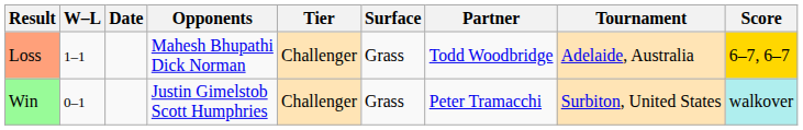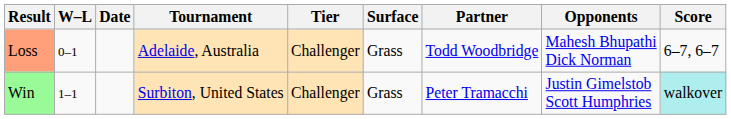 <table class="sortable wikitable">
 <tr>
 <th>Result</th>
 <th class="unsortable">W–L</th>
 <th>Date</th>
-<th>Opponents</th>
+<th>Tournament</th>
 <th>Tier</th>
 <th>Surface</th>
 <th>Partner</th>
-<th>Tournament</th>
+<th>Opponents</th>
 <th class="unsortable">Score</th>
 </tr>
 <tr>
 <td style="background:#ffa07a;">Loss</td>
-<td><small>1–1</small></td>
+<td><small>0–1</small></td>
 <td></td>
-<td> <a href='#'>Mahesh Bhupathi</a> <br>  <a href='#'>Dick Norman</a></td>
+<td style="background:moccasin;"><a href='#'>Adelaide</a>, Australia</td>
 <td style="background:moccasin;">Challenger</td>
 <td>Grass</td>
 <td> <a href='#'>Todd Woodbridge</a></td>
-<td style="background:moccasin;"><a href='#'>Adelaide</a>, Australia</td>
-<td style="background: gold;">6–7, 6–7</td>
+<td> <a href='#'>Mahesh Bhupathi</a> <br>  <a href='#'>Dick Norman</a></td>
+<td>6–7, 6–7</td>
 </tr>
 <tr>
 <td style="background:#98fb98;">Win</td>
-<td><small>0–1</small></td>
+<td><small>1–1</small></td>
 <td></td>
-<td> <a href='#'>Justin Gimelstob</a> <br>  <a href='#'>Scott Humphries</a></td>
+<td style="background:moccasin;"><a href='#'>Surbiton</a>, United States</td>
 <td style="background:moccasin;">Challenger</td>
 <td>Grass</td>
 <td> <a href='#'>Peter Tramacchi</a></td>
-<td style="background:moccasin;"><a href='#'>Surbiton</a>, United States</td>
+<td> <a href='#'>Justin Gimelstob</a> <br>  <a href='#'>Scott Humphries</a></td>
 <td style="background: paleturquoise;">walkover</td>
 </tr>
 </table>
